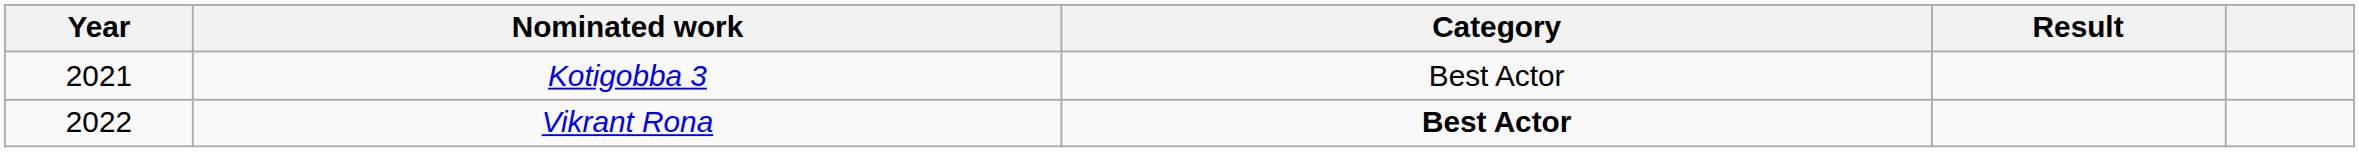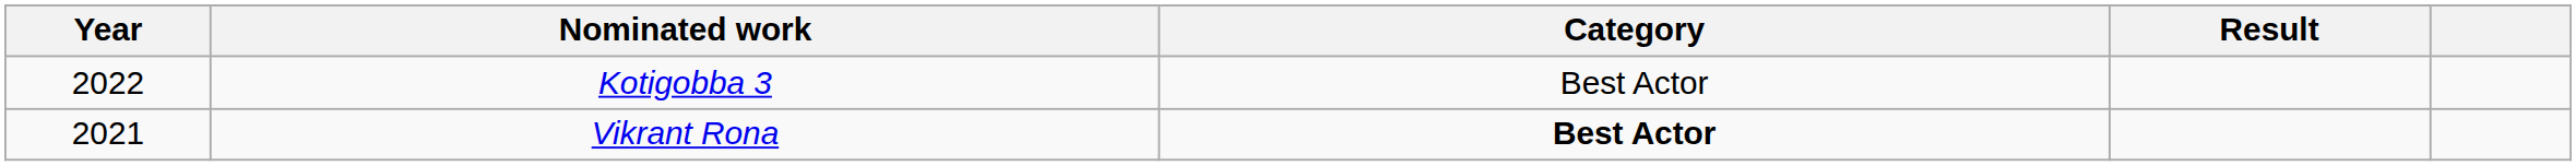 <table class="wikitable" width=100%>
 <tr>
 <th width=8%>Year</th>
 <th width=37%>Nominated work</th>
 <th width=37%>Category</th>
 <th width=12.5%>Result</th>
 <th width=5.5%></th>
 </tr>
 <tr>
-<td style="text-align:center;">2021</td>
+<td style="text-align:center;">2022</td>
 <td style="text-align: center;"><em><a href='#'>Kotigobba 3</a></em></td>
 <td style="text-align: center;">Best Actor</td>
 <td></td>
 <td style="text-align: center;"></td>
 </tr>
 <tr>
-<td style="text-align:center;">2022</td>
+<td style="text-align:center;">2021</td>
 <td style="text-align: center;"><em><a href='#'>Vikrant Rona</a></em></td>
 <td style="text-align: center;"><strong>Best Actor</strong></td>
 <td></td>
 <td style="text-align: center;"></td>
 </tr>
 </table>
